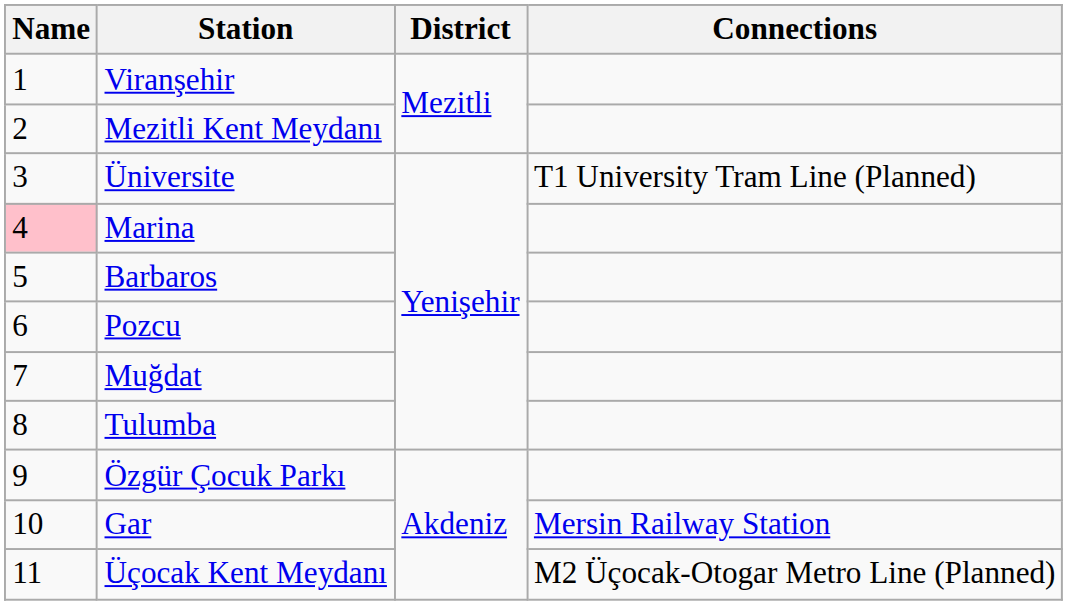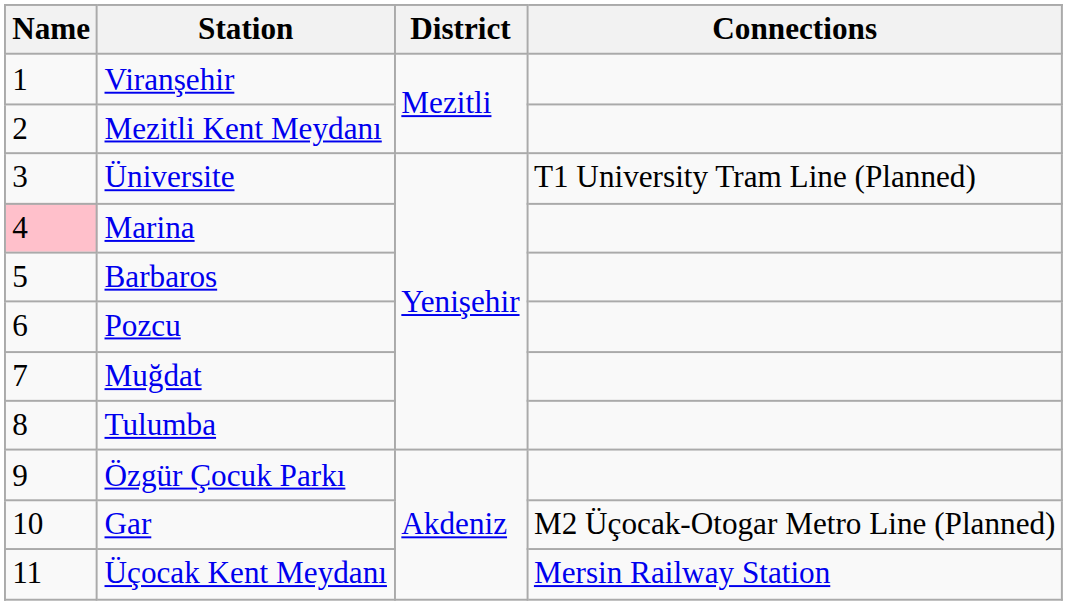 <table class="wikitable">
 <tr>
 <th>Name</th>
 <th>Station</th>
 <th>District</th>
 <th>Connections</th>
 </tr>
 <tr>
 <td>1</td>
 <td><a href='#'>Viranşehir</a></td>
 <td rowspan="2"><a href='#'>Mezitli</a></td>
 <td></td>
 </tr>
 <tr>
 <td>2</td>
 <td><a href='#'>Mezitli Kent Meydanı</a></td>
 <td></td>
 </tr>
 <tr>
 <td>3</td>
 <td><a href='#'>Üniversite</a></td>
 <td rowspan="6"><a href='#'>Yenişehir</a></td>
 <td>T1 University Tram Line (Planned)</td>
 </tr>
 <tr>
 <td style="background: pink;">4</td>
 <td><a href='#'>Marina</a></td>
 <td></td>
 </tr>
 <tr>
 <td>5</td>
 <td><a href='#'>Barbaros</a></td>
 <td></td>
 </tr>
 <tr>
 <td>6</td>
 <td><a href='#'>Pozcu</a></td>
 <td></td>
 </tr>
 <tr>
 <td>7</td>
 <td><a href='#'>Muğdat</a></td>
 <td></td>
 </tr>
 <tr>
 <td>8</td>
 <td><a href='#'>Tulumba</a></td>
 <td></td>
 </tr>
 <tr>
 <td>9</td>
 <td><a href='#'>Özgür Çocuk Parkı</a></td>
 <td rowspan="3"><a href='#'>Akdeniz</a></td>
 <td></td>
 </tr>
 <tr>
 <td>10</td>
 <td><a href='#'>Gar</a></td>
-<td><a href='#'>Mersin Railway Station</a></td>
+<td>M2 Üçocak-Otogar Metro Line (Planned)</td>
 </tr>
 <tr>
 <td>11</td>
 <td><a href='#'>Üçocak Kent Meydanı</a></td>
-<td>M2 Üçocak-Otogar Metro Line (Planned)</td>
+<td><a href='#'>Mersin Railway Station</a></td>
 </tr>
 </table>
